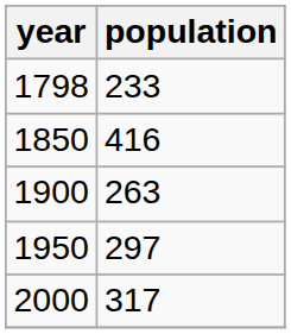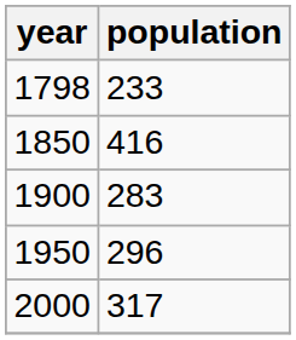 <table class="wikitable">
 <tr>
 <th>year</th>
 <th>population</th>
 </tr>
 <tr>
 <td>1798</td>
 <td>233</td>
 </tr>
 <tr>
 <td>1850</td>
 <td>416</td>
 </tr>
 <tr>
 <td>1900</td>
-<td>263</td>
+<td>283</td>
 </tr>
 <tr>
 <td>1950</td>
-<td>297</td>
+<td>296</td>
 </tr>
 <tr>
 <td>2000</td>
 <td>317</td>
 </tr>
 <tr>
 </tr>
 </table>
